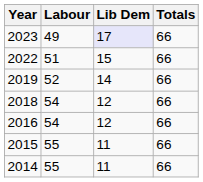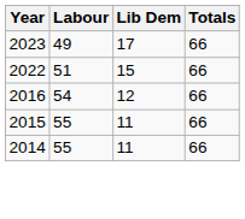 <table class="wikitable">
 <tr style="font-weight:bold;">
 <th>Year</th>
 <th>Labour</th>
 <th>Lib Dem</th>
 <th>Totals</th>
 </tr>
 <tr>
 <td>2023</td>
 <td>49</td>
-<td style="background: lavender;">17</td>
+<td>17</td>
 <td>66</td>
 </tr>
 <tr>
 <td>2022</td>
 <td>51</td>
 <td>15</td>
-<td>66</td>
-</tr>
-<tr>
-<td>2019</td>
-<td>52</td>
-<td>14</td>
-<td>66</td>
-</tr>
-<tr>
-<td>2018</td>
-<td>54</td>
-<td>12</td>
 <td>66</td>
 </tr>
 <tr>
 <td>2016</td>
 <td>54</td>
 <td>12</td>
 <td>66</td>
 </tr>
 <tr>
 <td>2015</td>
 <td>55</td>
 <td>11</td>
 <td>66</td>
 </tr>
 <tr>
 <td>2014</td>
 <td>55</td>
 <td>11</td>
 <td>66</td>
 </tr>
 </table>
